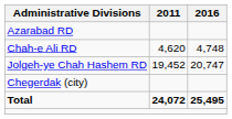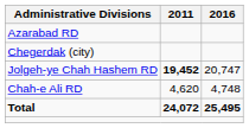 <table class="wikitable">
 <tr>
 <th>Administrative Divisions</th>
 <th>2011</th>
 <th>2016</th>
 </tr>
 <tr>
 <td><a href='#'>Azarabad RD</a></td>
 <td style="text-align: right;"></td>
 <td style="text-align: right;"></td>
 </tr>
 <tr>
+<td><a href='#'>Chegerdak</a> (city)</td>
+<td style="text-align: right;"></td>
+<td style="text-align: right;"></td>
+</tr>
+<tr>
+<td><a href='#'>Jolgeh-ye Chah Hashem RD</a></td>
+<td style="text-align: right;"><strong>19,452</strong></td>
+<td style="text-align: right;">20,747</td>
+</tr>
+<tr>
 <td><a href='#'>Chah-e Ali RD</a></td>
 <td style="text-align: right;">4,620</td>
 <td style="text-align: right;">4,748</td>
-</tr>
-<tr>
-<td><a href='#'>Jolgeh-ye Chah Hashem RD</a></td>
-<td style="text-align: right;">19,452</td>
-<td style="text-align: right;">20,747</td>
-</tr>
-<tr>
-<td><a href='#'>Chegerdak</a> (city)</td>
-<td style="text-align: right;"></td>
-<td style="text-align: right;"></td>
 </tr>
 <tr>
 <td><strong>Total</strong></td>
 <td style="text-align: right;"><strong>24,072</strong></td>
 <td style="text-align: right;"><strong>25,495</strong></td>
 </tr>
 <tr>
 <td colspan=3></td>
 </tr>
 </table>
